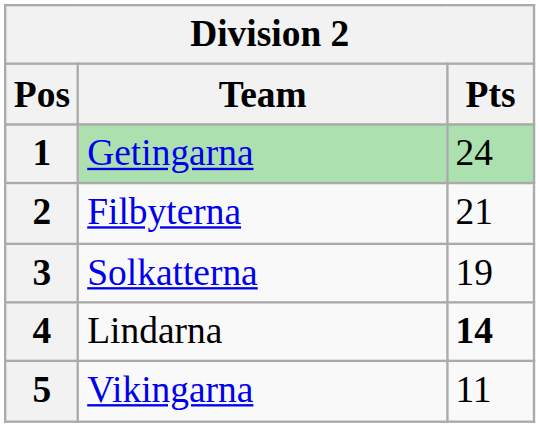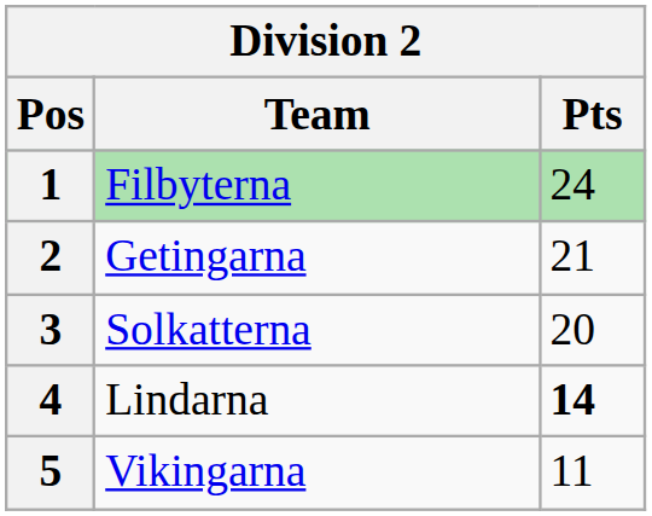 <table class="wikitable">
 <tr>
 <th colspan="3">Division 2</th>
 </tr>
 <tr>
 <th width=20>Pos</th>
 <th width=150>Team</th>
 <th width=30>Pts</th>
 </tr>
 <tr style="background:#ACE1AF;">
 <th>1</th>
-<td><a href='#'>Getingarna</a></td>
+<td><a href='#'>Filbyterna</a></td>
 <td>24</td>
 </tr>
 <tr>
 <th>2</th>
-<td><a href='#'>Filbyterna</a></td>
+<td><a href='#'>Getingarna</a></td>
 <td>21</td>
 </tr>
 <tr>
 <th>3</th>
 <td><a href='#'>Solkatterna</a></td>
-<td>19</td>
+<td>20</td>
 </tr>
 <tr>
 <th>4</th>
 <td>Lindarna</td>
 <td><strong>14</strong></td>
 </tr>
 <tr>
 <th>5</th>
 <td><a href='#'>Vikingarna</a></td>
 <td>11</td>
 </tr>
 </table>
